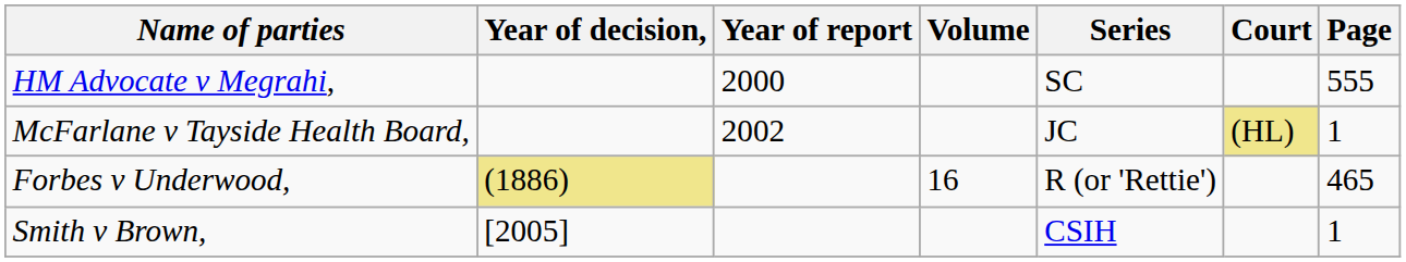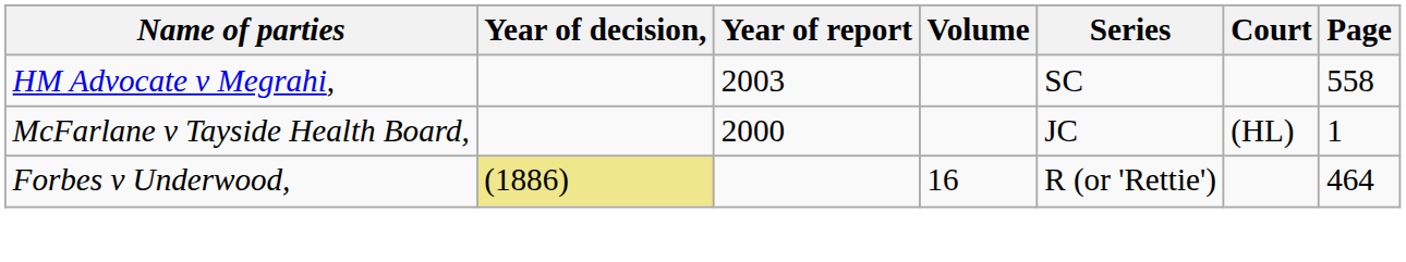 <table class="wikitable">
 <tr>
 <th><em>Name of parties</em></th>
 <th>Year of decision,</th>
 <th>Year of report</th>
 <th>Volume</th>
 <th>Series</th>
 <th>Court</th>
 <th>Page</th>
 </tr>
 <tr valign="top">
 <td><em><a href='#'>HM Advocate v Megrahi</a></em>,</td>
 <td></td>
-<td>2000</td>
+<td>2003</td>
 <td></td>
 <td>SC</td>
 <td></td>
-<td>555</td>
+<td>558</td>
 </tr>
 <tr valign="top">
 <td><em>McFarlane v Tayside Health Board,</em></td>
 <td></td>
-<td>2002</td>
+<td>2000</td>
 <td></td>
 <td>JC</td>
-<td style="background: khaki;">(HL)</td>
+<td>(HL)</td>
 <td>1</td>
 </tr>
 <tr valign="top">
 <td><em>Forbes v Underwood,</em></td>
 <td style="background: khaki;">(1886)</td>
 <td></td>
 <td>16</td>
 <td>R (or 'Rettie')</td>
 <td></td>
-<td>465</td>
-</tr>
-<tr valign="top">
-<td><em>Smith v Brown,</em></td>
-<td>[2005]</td>
-<td></td>
-<td></td>
-<td><a href='#'>CSIH</a></td>
-<td></td>
-<td>1</td>
+<td>464</td>
 </tr>
 </table>
